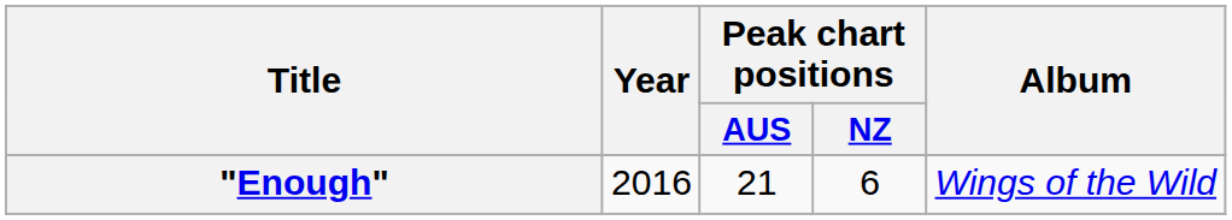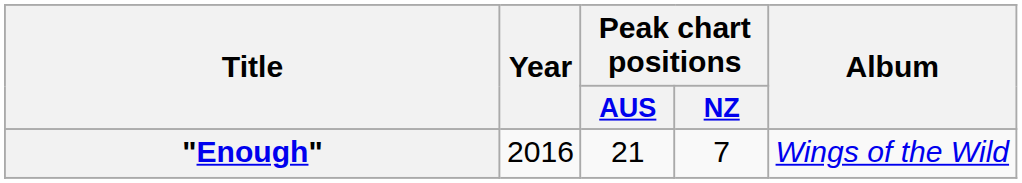 <table class="wikitable plainrowheaders" style="text-align: center;" border="1">
 <tr>
 <th rowspan="2" style="width:16em;">Title</th>
 <th rowspan="2">Year</th>
 <th colspan="2">Peak chart positions</th>
 <th rowspan="2">Album</th>
 </tr>
 <tr>
 <th scope="col" style="width:3em;font-size:90%;"><a href='#'>AUS</a><br></th>
 <th scope="col" style="width:3em;font-size:90%;"><a href='#'>NZ</a><br></th>
 </tr>
 <tr>
 <th scope="row">"<a href='#'>Enough</a>"<br></th>
 <td>2016</td>
 <td>21</td>
-<td>6</td>
+<td>7</td>
 <td><em><a href='#'>Wings of the Wild</a></em></td>
 </tr>
 </table>
